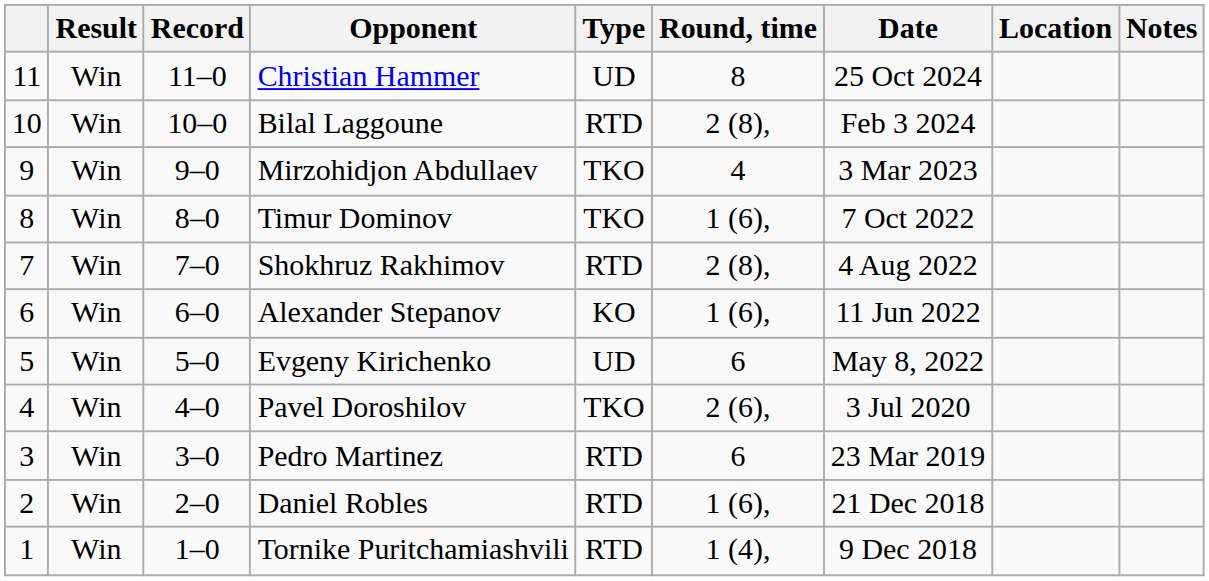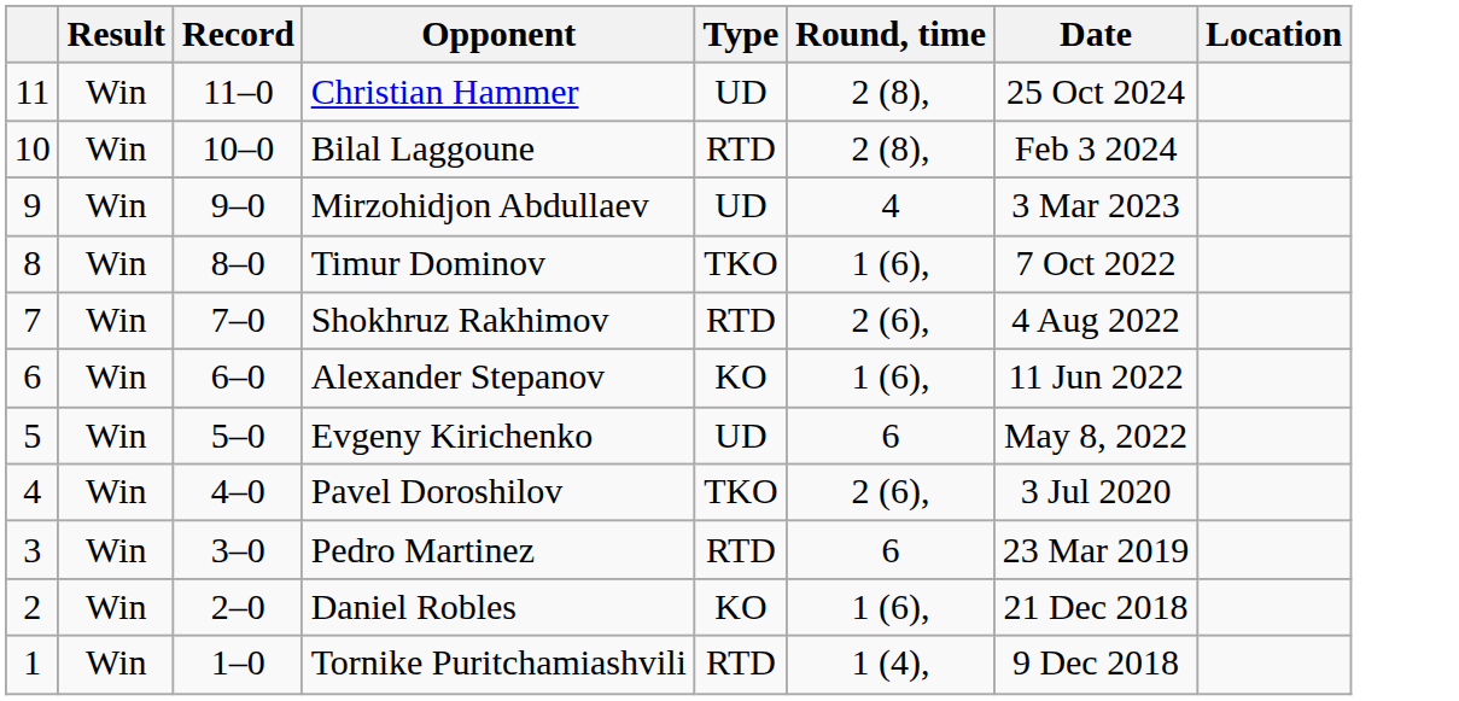 <table class="wikitable" style="text-align:center">
 <tr>
 <th></th>
 <th>Result</th>
 <th>Record</th>
 <th>Opponent</th>
 <th>Type</th>
 <th>Round, time</th>
 <th>Date</th>
 <th>Location</th>
-<th>Notes</th>
 </tr>
 <tr>
 <td>11</td>
 <td>Win</td>
 <td>11–0</td>
 <td align=left><a href='#'>Christian Hammer</a></td>
 <td>UD</td>
-<td>8</td>
+<td>2 (8), </td>
 <td>25 Oct 2024</td>
 <td align=left></td>
-<td></td>
 </tr>
 <tr>
 <td>10</td>
 <td>Win</td>
 <td>10–0</td>
 <td style="text-align:left;">Bilal Laggoune</td>
 <td>RTD</td>
 <td>2 (8), </td>
 <td>Feb 3 2024</td>
 <td style="text-align:left;"></td>
-<td></td>
 </tr>
 <tr>
 <td>9</td>
 <td>Win</td>
 <td>9–0</td>
 <td style="text-align:left;">Mirzohidjon Abdullaev</td>
-<td>TKO</td>
+<td>UD</td>
 <td>4</td>
 <td>3 Mar 2023</td>
 <td style="text-align:left;"></td>
-<td></td>
 </tr>
 <tr>
 <td>8</td>
 <td>Win</td>
 <td>8–0</td>
 <td style="text-align:left;">Timur Dominov</td>
 <td>TKO</td>
 <td>1 (6), </td>
 <td>7 Oct 2022</td>
 <td style="text-align:left;"></td>
-<td></td>
 </tr>
 <tr>
 <td>7</td>
 <td>Win</td>
 <td>7–0</td>
 <td style="text-align:left;">Shokhruz Rakhimov</td>
 <td>RTD</td>
-<td>2 (8), </td>
+<td>2 (6), </td>
 <td>4 Aug 2022</td>
 <td style="text-align:left;"></td>
-<td></td>
 </tr>
 <tr>
 <td>6</td>
 <td>Win</td>
 <td>6–0</td>
 <td style="text-align:left;">Alexander Stepanov</td>
 <td>KO</td>
 <td>1 (6), </td>
 <td>11 Jun 2022</td>
 <td style="text-align:left;"></td>
-<td></td>
 </tr>
 <tr>
 <td>5</td>
 <td>Win</td>
 <td>5–0</td>
 <td style="text-align:left;">Evgeny Kirichenko</td>
 <td>UD</td>
 <td>6</td>
 <td>May 8, 2022</td>
 <td style="text-align:left;"></td>
-<td></td>
 </tr>
 <tr>
 <td>4</td>
 <td>Win</td>
 <td>4–0</td>
 <td style="text-align:left;">Pavel Doroshilov</td>
 <td>TKO</td>
 <td>2 (6), </td>
 <td>3 Jul 2020</td>
 <td style="text-align:left;"></td>
-<td></td>
 </tr>
 <tr>
 <td>3</td>
 <td>Win</td>
 <td>3–0</td>
 <td style="text-align:left;">Pedro Martinez</td>
 <td>RTD</td>
 <td>6</td>
 <td>23 Mar 2019</td>
 <td style="text-align:left;"></td>
-<td></td>
 </tr>
 <tr>
 <td>2</td>
 <td>Win</td>
 <td>2–0</td>
 <td style="text-align:left;">Daniel Robles</td>
-<td>RTD</td>
+<td>KO</td>
 <td>1 (6), </td>
 <td>21 Dec 2018</td>
 <td style="text-align:left;"></td>
-<td></td>
 </tr>
 <tr>
 <td>1</td>
 <td>Win</td>
 <td>1–0</td>
 <td style="text-align:left;">Tornike Puritchamiashvili</td>
 <td>RTD</td>
 <td>1 (4), </td>
 <td>9 Dec 2018</td>
 <td style="text-align:left;"></td>
-<td></td>
 </tr>
 </table>
